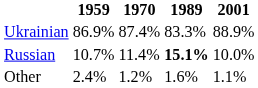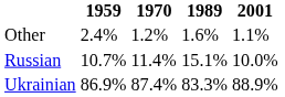 <table class="standard sortable">
 <tr>
 <th></th>
 <th>1959</th>
 <th>1970</th>
 <th>1989</th>
 <th>2001</th>
 </tr>
 <tr>
+<td>Other</td>
+<td>2.4%</td>
+<td>1.2%</td>
+<td>1.6%</td>
+<td>1.1%</td>
+</tr>
+<tr>
+<td><a href='#'>Russian</a></td>
+<td>10.7%</td>
+<td>11.4%</td>
+<td>15.1%</td>
+<td>10.0%</td>
+</tr>
+<tr>
 <td><a href='#'>Ukrainian</a></td>
 <td>86.9%</td>
 <td>87.4%</td>
 <td>83.3%</td>
 <td>88.9%</td>
 </tr>
-<tr>
-<td><a href='#'>Russian</a></td>
-<td>10.7%</td>
-<td>11.4%</td>
-<td><strong>15.1%</strong></td>
-<td>10.0%</td>
-</tr>
-<tr>
-<td>Other</td>
-<td>2.4%</td>
-<td>1.2%</td>
-<td>1.6%</td>
-<td>1.1%</td>
-</tr>
 </table>
